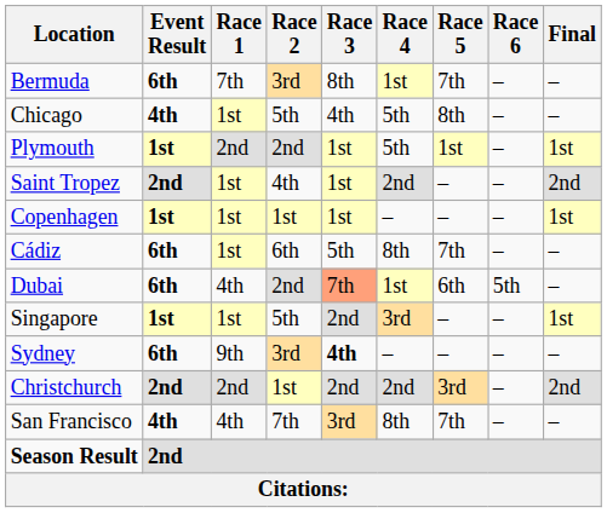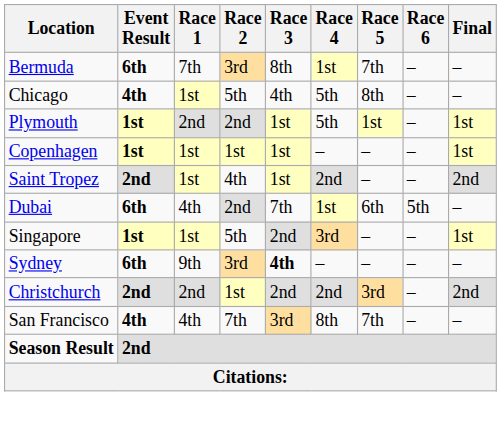 <table class="wikitable">
 <tr>
 <th>Location</th>
 <th>Event<br>Result</th>
 <th>Race<br>1</th>
 <th>Race<br>2</th>
 <th>Race<br>3</th>
 <th>Race<br>4</th>
 <th>Race<br>5</th>
 <th>Race<br>6</th>
 <th>Final</th>
 </tr>
 <tr>
 <td> <a href='#'>Bermuda</a></td>
 <td><strong>6th</strong></td>
 <td>7th</td>
 <td style="background:#FFDF9F;">3rd</td>
 <td>8th</td>
 <td style="background:#FFFFBF;">1st</td>
 <td>7th</td>
 <td>–</td>
 <td>–</td>
 </tr>
 <tr>
 <td> Chicago</td>
 <td><strong>4th</strong></td>
 <td style="background:#FFFFBF;">1st</td>
 <td>5th</td>
 <td>4th</td>
 <td>5th</td>
 <td>8th</td>
 <td>–</td>
 <td>–</td>
 </tr>
 <tr>
 <td> <a href='#'>Plymouth</a></td>
 <td style="background:#FFFFBF;"><strong>1st</strong></td>
 <td style="background:#DFDFDF;">2nd</td>
 <td style="background:#DFDFDF;">2nd</td>
 <td style="background:#FFFFBF;">1st</td>
 <td>5th</td>
 <td style="background:#FFFFBF;">1st</td>
 <td>–</td>
 <td style="background:#FFFFBF;">1st</td>
 </tr>
 <tr>
+<td> <a href='#'>Copenhagen</a></td>
+<td style="background:#FFFFBF;"><strong>1st</strong></td>
+<td style="background:#FFFFBF;">1st</td>
+<td style="background:#FFFFBF;">1st</td>
+<td style="background:#FFFFBF;">1st</td>
+<td>–</td>
+<td>–</td>
+<td>–</td>
+<td style="background:#FFFFBF;">1st</td>
+</tr>
+<tr>
 <td> <a href='#'>Saint Tropez</a></td>
 <td style="background:#DFDFDF;"><strong>2nd</strong></td>
 <td style="background:#FFFFBF;">1st</td>
 <td>4th</td>
 <td style="background:#FFFFBF;">1st</td>
 <td style="background:#DFDFDF;">2nd</td>
 <td>–</td>
 <td>–</td>
 <td style="background:#DFDFDF;">2nd</td>
 </tr>
 <tr>
-<td> <a href='#'>Copenhagen</a></td>
-<td style="background:#FFFFBF;"><strong>1st</strong></td>
-<td style="background:#FFFFBF;">1st</td>
-<td style="background:#FFFFBF;">1st</td>
-<td style="background:#FFFFBF;">1st</td>
-<td>–</td>
-<td>–</td>
-<td>–</td>
-<td style="background:#FFFFBF;">1st</td>
-</tr>
-<tr>
-<td> <a href='#'>Cádiz</a></td>
-<td><strong>6th</strong></td>
-<td style="background:#FFFFBF;">1st</td>
-<td>6th</td>
-<td>5th</td>
-<td>8th</td>
-<td>7th</td>
-<td>–</td>
-<td>–</td>
-</tr>
-<tr>
 <td> <a href='#'>Dubai</a></td>
 <td><strong>6th</strong></td>
 <td>4th</td>
 <td style="background:#DFDFDF;">2nd</td>
-<td style="background: lightsalmon;">7th</td>
+<td>7th</td>
 <td style="background:#FFFFBF;">1st</td>
 <td>6th</td>
 <td>5th</td>
 <td>–</td>
 </tr>
 <tr>
 <td> Singapore</td>
 <td style="background:#FFFFBF;"><strong>1st</strong></td>
 <td style="background:#FFFFBF;">1st</td>
 <td>5th</td>
 <td style="background:#DFDFDF;">2nd</td>
 <td style="background:#FFDF9F;">3rd</td>
 <td>–</td>
 <td>–</td>
 <td style="background:#FFFFBF;">1st</td>
 </tr>
 <tr>
 <td> <a href='#'>Sydney</a></td>
 <td><strong>6th</strong></td>
 <td>9th</td>
 <td style="background:#FFDF9F;">3rd</td>
 <td><strong>4th</strong></td>
 <td>–</td>
 <td>–</td>
 <td>–</td>
 <td>–</td>
 </tr>
 <tr>
 <td> <a href='#'>Christchurch</a></td>
 <td style="background:#DFDFDF;"><strong>2nd</strong></td>
 <td style="background:#DFDFDF;">2nd</td>
 <td style="background:#FFFFBF;">1st</td>
 <td style="background:#DFDFDF;">2nd</td>
 <td style="background:#DFDFDF;">2nd</td>
 <td style="background:#FFDF9F;">3rd</td>
 <td>–</td>
 <td style="background:#DFDFDF;">2nd</td>
 </tr>
 <tr>
 <td> San Francisco</td>
 <td><strong>4th</strong></td>
 <td>4th</td>
 <td>7th</td>
 <td style="background:#FFDF9F;">3rd</td>
 <td>8th</td>
 <td>7th</td>
 <td>–</td>
 <td>–</td>
 </tr>
 <tr>
 <td><strong>Season Result</strong></td>
 <td colspan="8" style="background:#DFDFDF;"><strong>2nd</strong></td>
 </tr>
 <tr>
 <th colspan="9">Citations:</th>
 </tr>
 </table>
